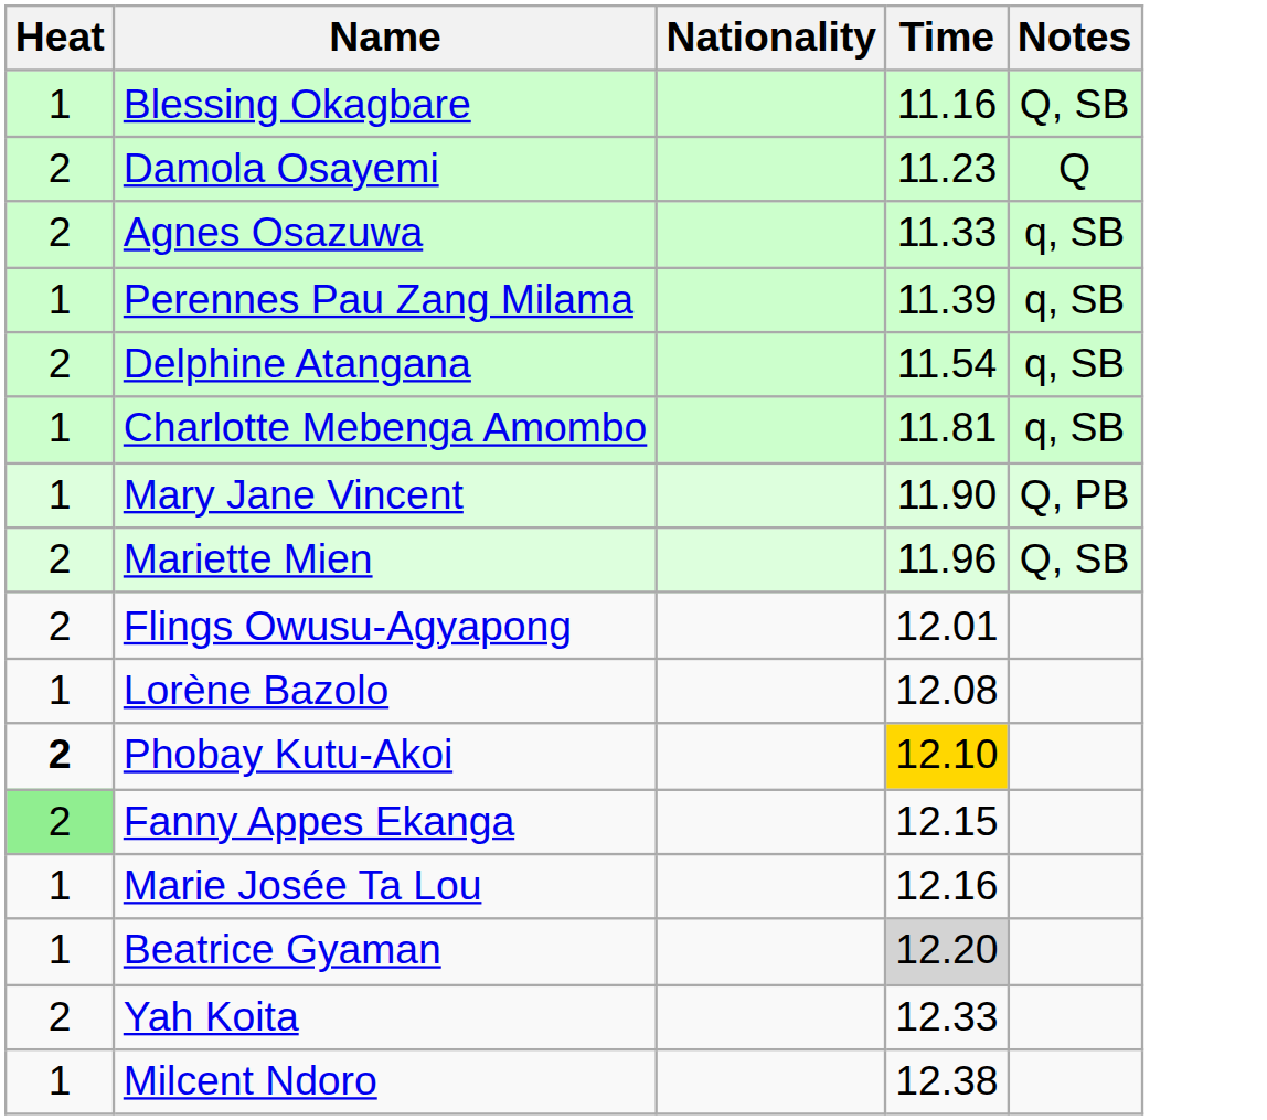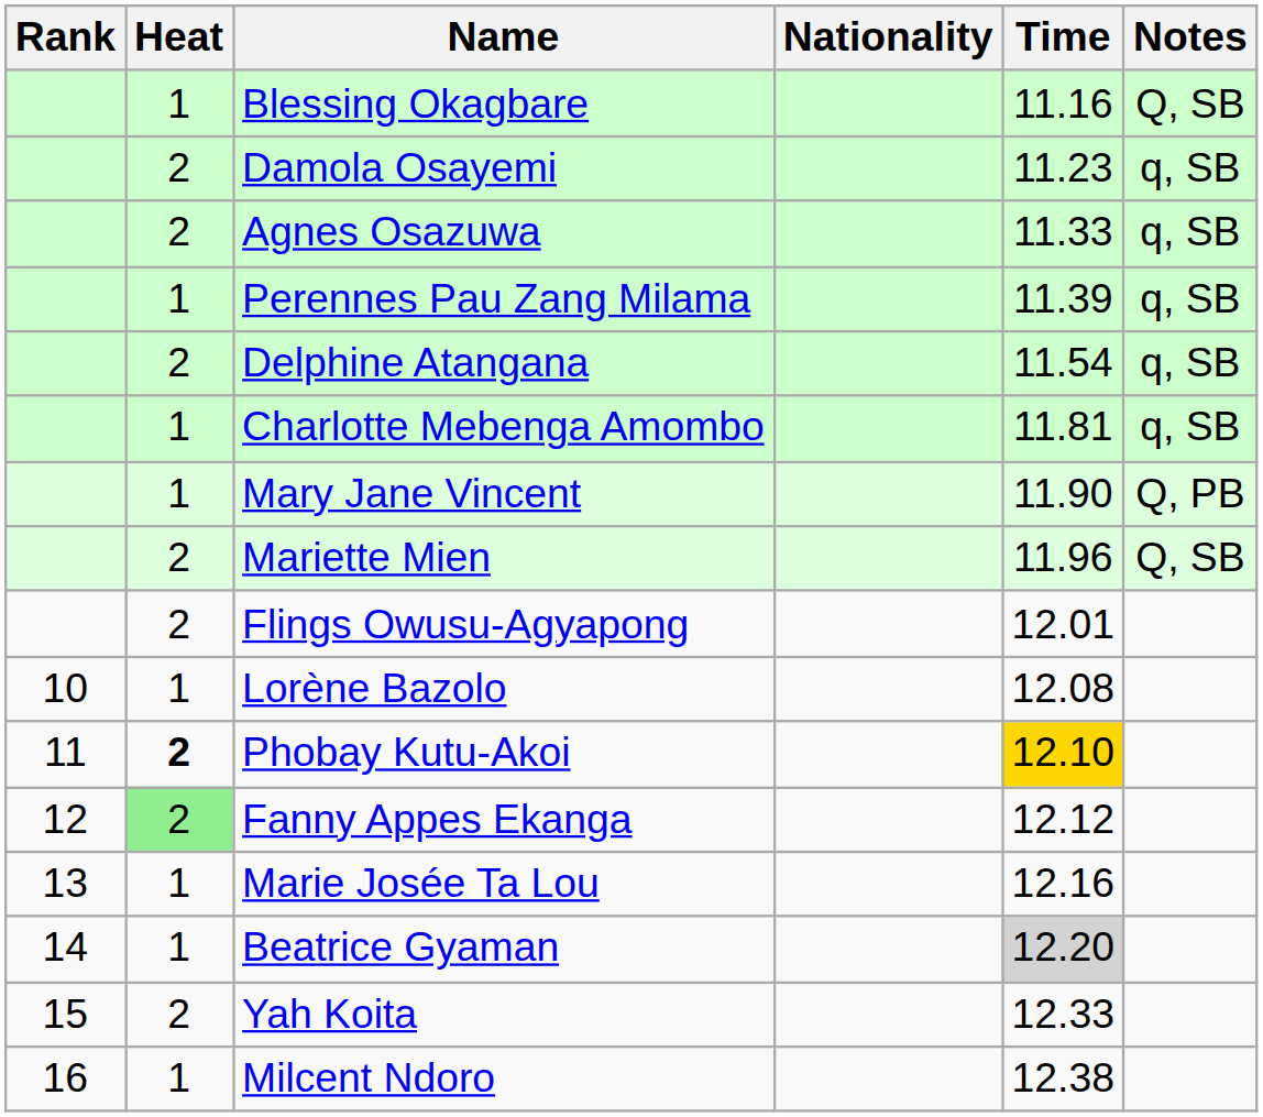 <table class="wikitable sortable" style="text-align:center">
 <tr>
+<th>Rank</th>
 <th>Heat</th>
 <th>Name</th>
 <th>Nationality</th>
 <th>Time</th>
 <th>Notes</th>
 </tr>
 <tr bgcolor=ccffcc>
+<td></td>
 <td>1</td>
 <td align=left><a href='#'>Blessing Okagbare</a></td>
 <td align=left></td>
 <td>11.16</td>
 <td>Q, SB</td>
 </tr>
 <tr bgcolor=ccffcc>
+<td></td>
 <td>2</td>
 <td align=left><a href='#'>Damola Osayemi</a></td>
 <td align=left></td>
 <td>11.23</td>
-<td>Q</td>
+<td>q, SB</td>
 </tr>
 <tr bgcolor=ccffcc>
+<td></td>
 <td>2</td>
 <td align=left><a href='#'>Agnes Osazuwa</a></td>
 <td align=left></td>
 <td>11.33</td>
 <td>q, SB</td>
 </tr>
 <tr bgcolor=ccffcc>
+<td></td>
 <td>1</td>
 <td align=left><a href='#'>Perennes Pau Zang Milama</a></td>
 <td align=left></td>
 <td>11.39</td>
 <td>q, SB</td>
 </tr>
 <tr bgcolor=ccffcc>
+<td></td>
 <td>2</td>
 <td align=left><a href='#'>Delphine Atangana</a></td>
 <td align=left></td>
 <td>11.54</td>
 <td>q, SB</td>
 </tr>
 <tr bgcolor=ccffcc>
+<td></td>
 <td>1</td>
 <td align=left><a href='#'>Charlotte Mebenga Amombo</a></td>
 <td align=left></td>
 <td>11.81</td>
 <td>q, SB</td>
 </tr>
 <tr bgcolor=ddffdd>
+<td></td>
 <td>1</td>
 <td align=left><a href='#'>Mary Jane Vincent</a></td>
 <td align=left></td>
 <td>11.90</td>
 <td>Q, PB</td>
 </tr>
 <tr bgcolor=ddffdd>
+<td></td>
 <td>2</td>
 <td align=left><a href='#'>Mariette Mien</a></td>
 <td align=left></td>
 <td>11.96</td>
 <td>Q, SB</td>
 </tr>
 <tr>
+<td></td>
 <td>2</td>
 <td align=left><a href='#'>Flings Owusu-Agyapong</a></td>
 <td align=left></td>
 <td>12.01</td>
 <td></td>
 </tr>
 <tr>
+<td>10</td>
 <td>1</td>
 <td align=left><a href='#'>Lorène Bazolo</a></td>
 <td align=left></td>
 <td>12.08</td>
 <td></td>
 </tr>
 <tr>
+<td>11</td>
 <td><strong>2</strong></td>
 <td align=left><a href='#'>Phobay Kutu-Akoi</a></td>
 <td align=left></td>
 <td style="background: gold;">12.10</td>
 <td></td>
 </tr>
 <tr>
+<td>12</td>
 <td style="background: lightgreen;">2</td>
 <td align=left><a href='#'>Fanny Appes Ekanga</a></td>
 <td align=left></td>
-<td>12.15</td>
+<td>12.12</td>
 <td></td>
 </tr>
 <tr>
+<td>13</td>
 <td>1</td>
 <td align=left><a href='#'>Marie Josée Ta Lou</a></td>
 <td align=left></td>
 <td>12.16</td>
 <td></td>
 </tr>
 <tr>
+<td>14</td>
 <td>1</td>
 <td align=left><a href='#'>Beatrice Gyaman</a></td>
 <td align=left></td>
 <td style="background: lightgrey;">12.20</td>
 <td></td>
 </tr>
 <tr>
+<td>15</td>
 <td>2</td>
 <td align=left><a href='#'>Yah Koita</a></td>
 <td align=left></td>
 <td>12.33</td>
 <td></td>
 </tr>
 <tr>
+<td>16</td>
 <td>1</td>
 <td align=left><a href='#'>Milcent Ndoro</a></td>
 <td align=left></td>
 <td>12.38</td>
 <td></td>
 </tr>
 </table>
